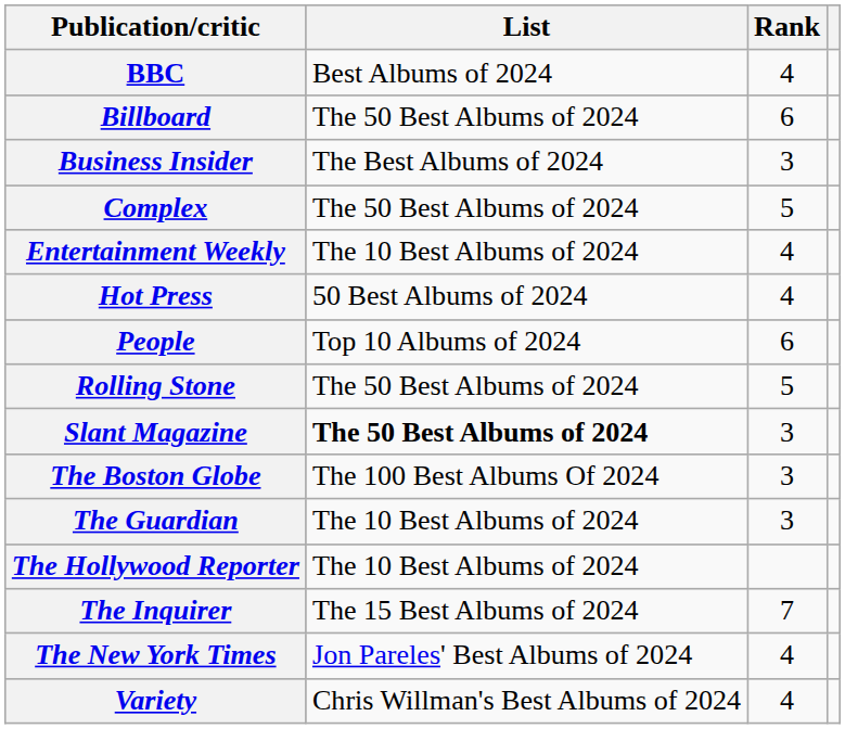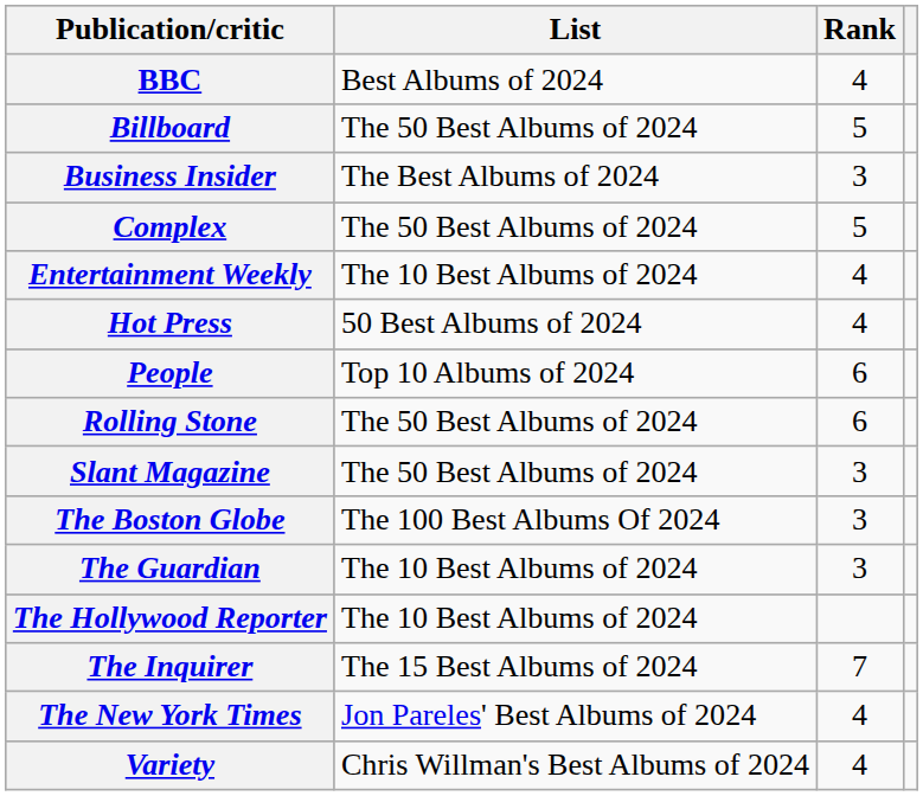 <table class="wikitable sortable plainrowheaders">
 <tr>
 <th scope="col">Publication/critic</th>
 <th scope="col" class="unsortable">List</th>
 <th scope="col" data-sort-type="number">Rank</th>
 <th scope="col" class="unsortable"></th>
 </tr>
 <tr>
 <th scope="row"><a href='#'>BBC</a></th>
 <td>Best Albums of 2024</td>
 <td style="text-align: center;">4</td>
 <td style="text-align: center;"></td>
 </tr>
 <tr>
 <th scope="row"><em><a href='#'>Billboard</a></em></th>
 <td>The 50 Best Albums of 2024</td>
-<td style="text-align: center;">6</td>
+<td style="text-align: center;">5</td>
 <td style="text-align: center;"></td>
 </tr>
 <tr>
 <th scope="row"><em><a href='#'>Business Insider</a></em></th>
 <td>The Best Albums of 2024</td>
 <td style="text-align: center;">3</td>
 <td style="text-align: center;"></td>
 </tr>
 <tr>
 <th scope="row"><em><a href='#'>Complex</a></em></th>
 <td>The 50 Best Albums of 2024</td>
 <td style="text-align: center;">5</td>
 <td style="text-align: center;"></td>
 </tr>
 <tr>
 <th scope="row"><em><a href='#'>Entertainment Weekly</a></em></th>
 <td>The 10 Best Albums of 2024</td>
 <td style="text-align: center;">4</td>
 <td></td>
 </tr>
 <tr>
 <th scope="row"><em><a href='#'>Hot Press</a></em></th>
 <td>50 Best Albums of 2024</td>
 <td style="text-align: center;">4</td>
 <td style="text-align: center;"></td>
 </tr>
 <tr>
 <th scope="row"><em><a href='#'>People</a></em></th>
 <td>Top 10 Albums of 2024</td>
 <td style="text-align: center;">6</td>
 <td style="text-align: center;"></td>
 </tr>
 <tr>
 <th scope="row"><em><a href='#'>Rolling Stone</a></em></th>
 <td>The 50 Best Albums of 2024</td>
-<td style="text-align: center;">5</td>
+<td style="text-align: center;">6</td>
 <td style="text-align: center;"></td>
 </tr>
 <tr>
 <th scope="row"><em><a href='#'>Slant Magazine</a></em></th>
-<td><strong>The 50 Best Albums of 2024</strong></td>
+<td>The 50 Best Albums of 2024</td>
 <td style="text-align: center;">3</td>
 <td style="text-align: center;"></td>
 </tr>
 <tr>
 <th scope="row"><em><a href='#'>The Boston Globe</a></em></th>
 <td>The 100 Best Albums Of 2024</td>
 <td style="text-align: center;">3</td>
 <td style="text-align: center;"></td>
 </tr>
 <tr>
 <th scope="row"><em><a href='#'>The Guardian</a></em></th>
 <td>The 10 Best Albums of 2024</td>
 <td style="text-align: center;">3</td>
 <td style="text-align: center;"></td>
 </tr>
 <tr>
 <th scope="row"><em><a href='#'>The Hollywood Reporter</a></em></th>
 <td>The 10 Best Albums of 2024</td>
 <td></td>
 <td style="text-align:center"></td>
 </tr>
 <tr>
 <th scope="row"><em><a href='#'>The Inquirer</a></em></th>
 <td>The 15 Best Albums of 2024</td>
 <td style="text-align: center;">7</td>
 <td style="text-align: center;"></td>
 </tr>
 <tr>
 <th scope="row"><em><a href='#'>The New York Times</a></em></th>
 <td><a href='#'>Jon Pareles</a>' Best Albums of 2024</td>
 <td style="text-align: center;">4</td>
 <td style="text-align: center;"></td>
 </tr>
 <tr>
 <th scope="row"><em><a href='#'>Variety</a></em></th>
 <td>Chris Willman's Best Albums of 2024</td>
 <td style="text-align: center;">4</td>
 <td style="text-align: center;"></td>
 </tr>
 </table>
